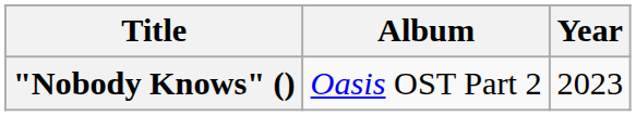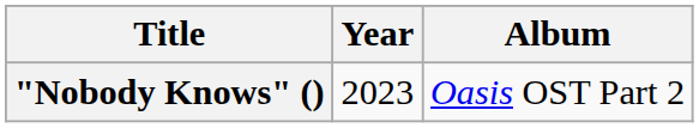 <table class="wikitable plainrowheaders" style="text-align:center">
 <tr>
 <th scope="col">Title</th>
+<th scope="col">Year</th>
 <th scope="col">Album</th>
-<th scope="col">Year</th>
 </tr>
 <tr>
 <th scope="row">"Nobody Knows" ()<br></th>
+<td>2023</td>
 <td><em><a href='#'>Oasis</a></em> OST Part 2</td>
-<td>2023</td>
 </tr>
 </table>
